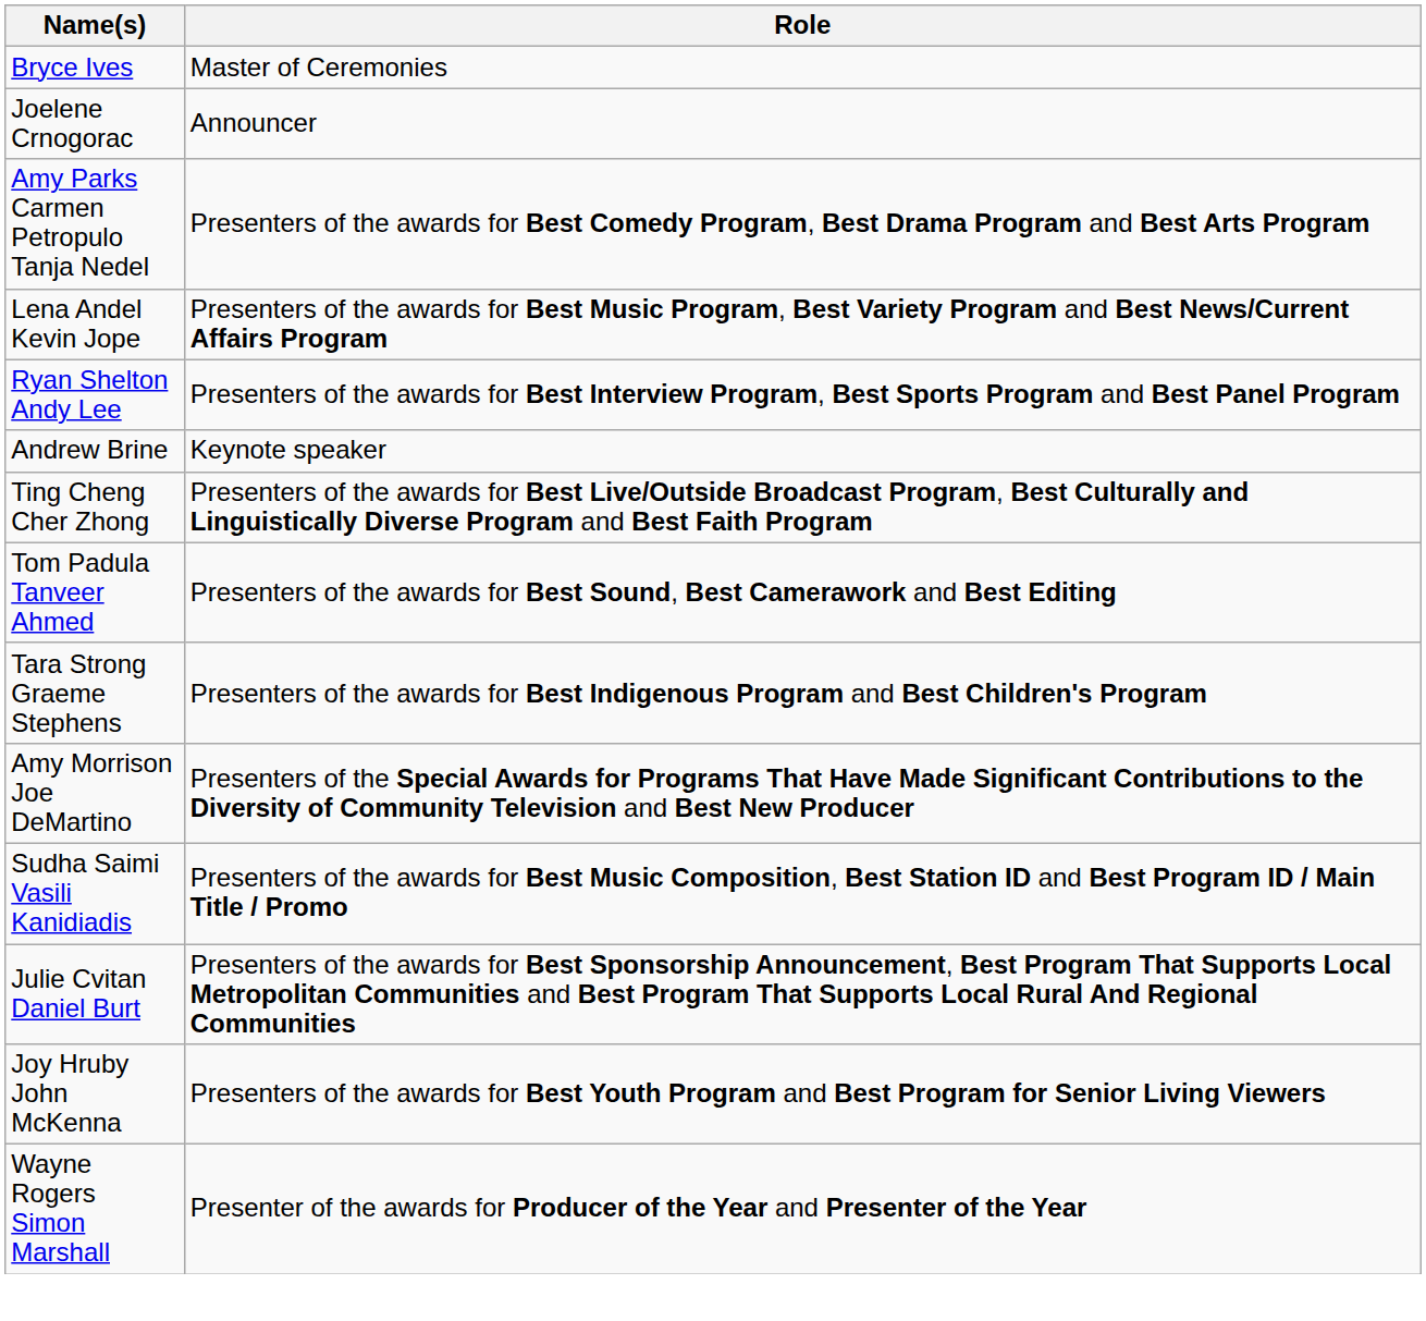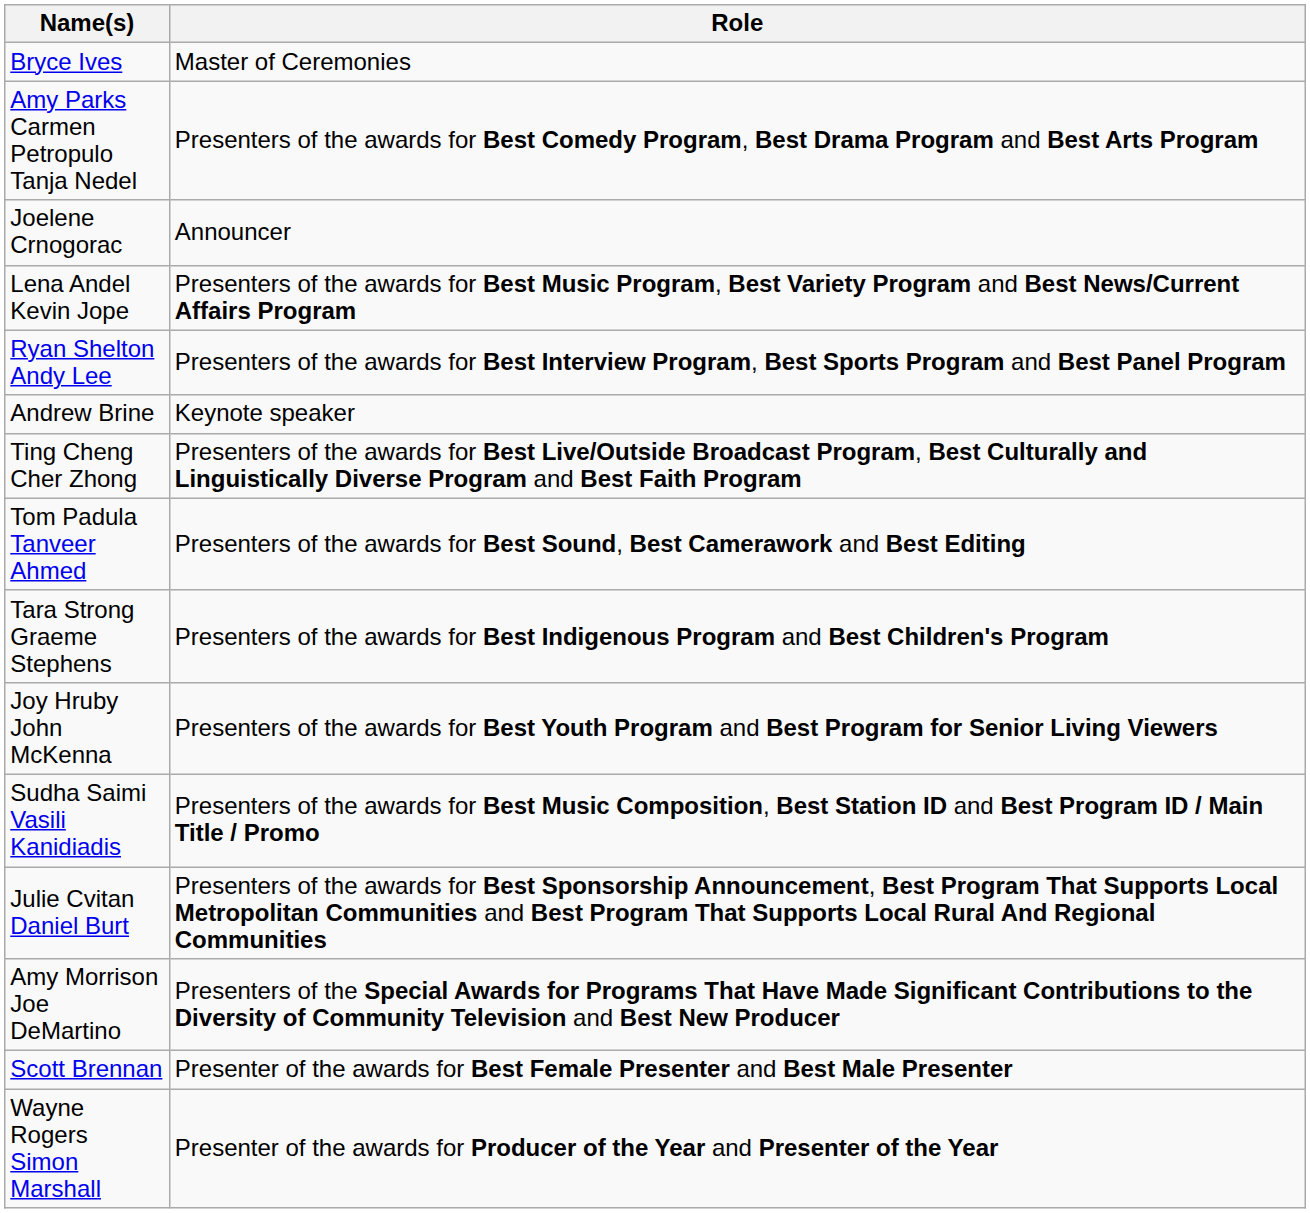 <table class="wikitable sortable">
 <tr>
 <th>Name(s)</th>
 <th>Role</th>
 </tr>
 <tr>
 <td><a href='#'>Bryce Ives</a></td>
 <td>Master of Ceremonies</td>
 </tr>
 <tr>
+<td><a href='#'>Amy Parks</a><br>Carmen Petropulo<br>Tanja Nedel</td>
+<td>Presenters of the awards for <strong>Best Comedy Program</strong>, <strong>Best Drama Program</strong> and <strong>Best Arts Program</strong></td>
+</tr>
+<tr>
 <td>Joelene Crnogorac</td>
 <td>Announcer</td>
-</tr>
-<tr>
-<td><a href='#'>Amy Parks</a><br>Carmen Petropulo<br>Tanja Nedel</td>
-<td>Presenters of the awards for <strong>Best Comedy Program</strong>, <strong>Best Drama Program</strong> and <strong>Best Arts Program</strong></td>
 </tr>
 <tr>
 <td>Lena Andel<br>Kevin Jope</td>
 <td>Presenters of the awards for <strong>Best Music Program</strong>, <strong>Best Variety Program</strong> and <strong>Best News/Current Affairs Program</strong></td>
 </tr>
 <tr>
 <td><a href='#'>Ryan Shelton</a><br><a href='#'>Andy Lee</a></td>
 <td>Presenters of the awards for <strong>Best Interview Program</strong>, <strong>Best Sports Program</strong> and <strong>Best Panel Program</strong></td>
 </tr>
 <tr>
 <td>Andrew Brine</td>
 <td>Keynote speaker</td>
 </tr>
 <tr>
 <td>Ting Cheng<br>Cher Zhong</td>
 <td>Presenters of the awards for <strong>Best Live/Outside Broadcast Program</strong>, <strong>Best Culturally and Linguistically Diverse Program</strong> and <strong>Best Faith Program</strong></td>
 </tr>
 <tr>
 <td>Tom Padula<br><a href='#'>Tanveer Ahmed</a></td>
 <td>Presenters of the awards for <strong>Best Sound</strong>, <strong>Best Camerawork</strong> and <strong>Best Editing</strong></td>
 </tr>
 <tr>
 <td>Tara Strong<br>Graeme Stephens</td>
 <td>Presenters of the awards for <strong>Best Indigenous Program</strong> and <strong>Best Children's Program</strong></td>
 </tr>
 <tr>
-<td>Amy Morrison<br>Joe DeMartino</td>
-<td>Presenters of the <strong>Special Awards for Programs That Have Made Significant Contributions to the Diversity of Community Television</strong> and <strong>Best New Producer</strong></td>
+<td>Joy Hruby<br>John McKenna</td>
+<td>Presenters of the awards for <strong>Best Youth Program</strong> and <strong>Best Program for Senior Living Viewers</strong></td>
 </tr>
 <tr>
 <td>Sudha Saimi<br><a href='#'>Vasili Kanidiadis</a></td>
 <td>Presenters of the awards for <strong>Best Music Composition</strong>, <strong>Best Station ID</strong> and <strong>Best Program ID / Main Title / Promo</strong></td>
 </tr>
 <tr>
 <td>Julie Cvitan<br><a href='#'>Daniel Burt</a></td>
 <td>Presenters of the awards for <strong>Best Sponsorship Announcement</strong>, <strong>Best Program That Supports Local Metropolitan Communities</strong> and <strong>Best Program That Supports Local Rural And Regional Communities</strong></td>
 </tr>
 <tr>
-<td>Joy Hruby<br>John McKenna</td>
-<td>Presenters of the awards for <strong>Best Youth Program</strong> and <strong>Best Program for Senior Living Viewers</strong></td>
+<td>Amy Morrison<br>Joe DeMartino</td>
+<td>Presenters of the <strong>Special Awards for Programs That Have Made Significant Contributions to the Diversity of Community Television</strong> and <strong>Best New Producer</strong></td>
+</tr>
+<tr>
+<td><a href='#'>Scott Brennan</a></td>
+<td>Presenter of the awards for <strong>Best Female Presenter</strong> and <strong>Best Male Presenter</strong></td>
 </tr>
 <tr>
 <td>Wayne Rogers<br><a href='#'>Simon Marshall</a></td>
 <td>Presenter of the awards for <strong>Producer of the Year</strong> and <strong>Presenter of the Year</strong></td>
 </tr>
 </table>
